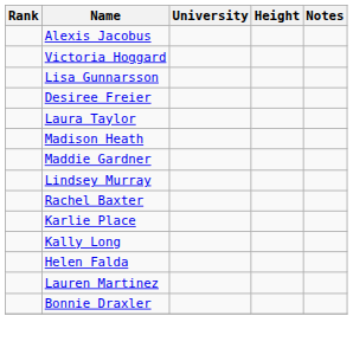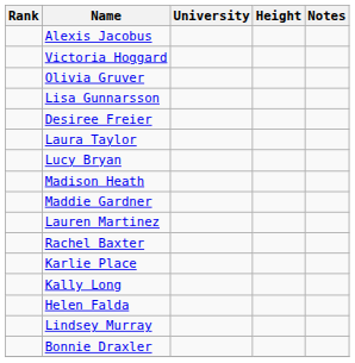 <table class="wikitable sortable" style="text-align:center">
 <tr>
 <th>Rank</th>
 <th>Name</th>
 <th>University</th>
 <th>Height</th>
 <th>Notes</th>
 </tr>
 <tr>
 <td></td>
 <td align=left><a href='#'>Alexis Jacobus</a></td>
 <td></td>
 <td><strong></strong></td>
 <td> </td>
 </tr>
 <tr>
 <td></td>
 <td align=left><a href='#'>Victoria Hoggard</a></td>
+<td></td>
+<td><strong></strong></td>
+<td></td>
+</tr>
+<tr>
+<td></td>
+<td align=left><a href='#'>Olivia Gruver</a></td>
 <td></td>
 <td><strong></strong></td>
 <td></td>
 </tr>
 <tr>
 <td></td>
 <td align=left><a href='#'>Lisa Gunnarsson</a></td>
 <td></td>
 <td><strong></strong></td>
 <td></td>
 </tr>
 <tr>
 <td></td>
 <td align=left><a href='#'>Desiree Freier</a></td>
 <td></td>
 <td><strong></strong></td>
 <td></td>
 </tr>
 <tr>
 <td></td>
 <td align=left><a href='#'>Laura Taylor</a></td>
 <td></td>
 <td><strong></strong></td>
 <td></td>
 </tr>
 <tr>
 <td></td>
+<td align=left><a href='#'>Lucy Bryan</a></td>
+<td></td>
+<td><strong></strong></td>
+<td></td>
+</tr>
+<tr>
+<td></td>
 <td align=left><a href='#'>Madison Heath</a></td>
 <td></td>
 <td><strong></strong></td>
 <td></td>
 </tr>
 <tr>
 <td></td>
 <td align=left><a href='#'>Maddie Gardner</a></td>
 <td></td>
 <td><strong></strong></td>
 <td></td>
 </tr>
 <tr>
 <td></td>
-<td align=left><a href='#'>Lindsey Murray</a></td>
+<td align=left><a href='#'>Lauren Martinez</a></td>
 <td></td>
 <td><strong></strong></td>
 <td></td>
 </tr>
 <tr>
 <td></td>
 <td align=left><a href='#'>Rachel Baxter</a></td>
 <td></td>
 <td><strong></strong></td>
 <td></td>
 </tr>
 <tr>
 <td></td>
 <td align=left><a href='#'>Karlie Place</a></td>
 <td></td>
 <td><strong></strong></td>
 <td></td>
 </tr>
 <tr>
 <td></td>
 <td align=left><a href='#'>Kally Long</a></td>
 <td></td>
 <td><strong></strong></td>
 <td></td>
 </tr>
 <tr>
 <td></td>
 <td align=left><a href='#'>Helen Falda</a></td>
 <td></td>
 <td><strong></strong></td>
 <td></td>
 </tr>
 <tr>
 <td></td>
-<td align=left><a href='#'>Lauren Martinez</a></td>
+<td align=left><a href='#'>Lindsey Murray</a></td>
 <td></td>
 <td><strong></strong></td>
 <td></td>
 </tr>
 <tr>
 <td></td>
 <td align=left><a href='#'>Bonnie Draxler</a></td>
 <td></td>
 <td><strong></strong></td>
 <td></td>
 </tr>
 <tr>
 </tr>
 </table>
